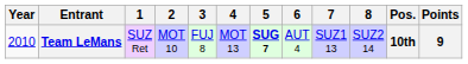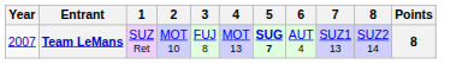 <table class="wikitable" style="text-align:center; font-size:90%">
 <tr>
 <th>Year</th>
 <th>Entrant</th>
 <th>1</th>
 <th>2</th>
 <th>3</th>
 <th>4</th>
 <th>5</th>
 <th>6</th>
 <th>7</th>
 <th>8</th>
-<th>Pos.</th>
 <th>Points</th>
 </tr>
 <tr>
-<td><a href='#'>2010</a></td>
+<td><a href='#'>2007</a></td>
 <th><a href='#'>Team LeMans</a></th>
 <td style="background:#EFCFFF;"><a href='#'>SUZ</a><br><small>Ret</small></td>
 <td style="background:#CFCFFF;"><a href='#'>MOT</a><br><small>10</small></td>
 <td style="background:#DFFFDF;"><a href='#'>FUJ</a><br><small>8</small></td>
 <td style="background:#CFCFFF;"><a href='#'>MOT</a><br><small>13</small></td>
 <td style="background:#DFFFDF;"><strong><a href='#'>SUG</a><br><small>7</small></strong></td>
 <td style="background:#DFFFDF;"><a href='#'>AUT</a><br><small>4</small></td>
 <td style="background:#CFCFFF;"><a href='#'>SUZ1</a><br><small>13</small></td>
 <td style="background:#CFCFFF;"><a href='#'>SUZ2</a><br><small>14</small></td>
-<th>10th</th>
-<th>9</th>
+<th>8</th>
 </tr>
 </table>
